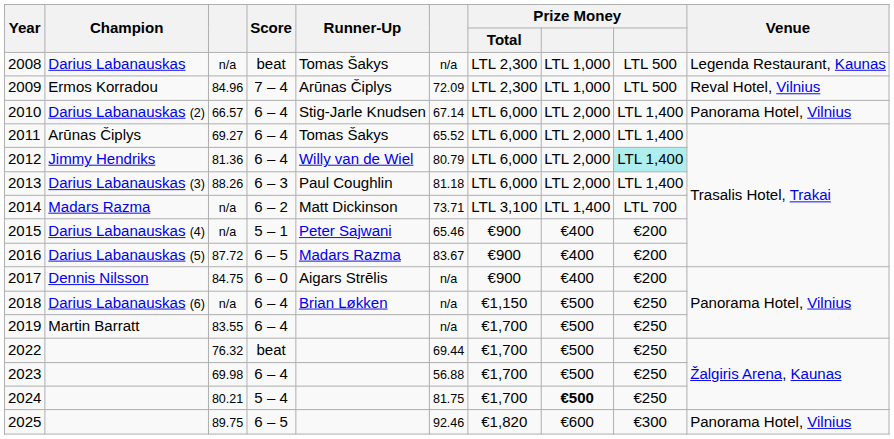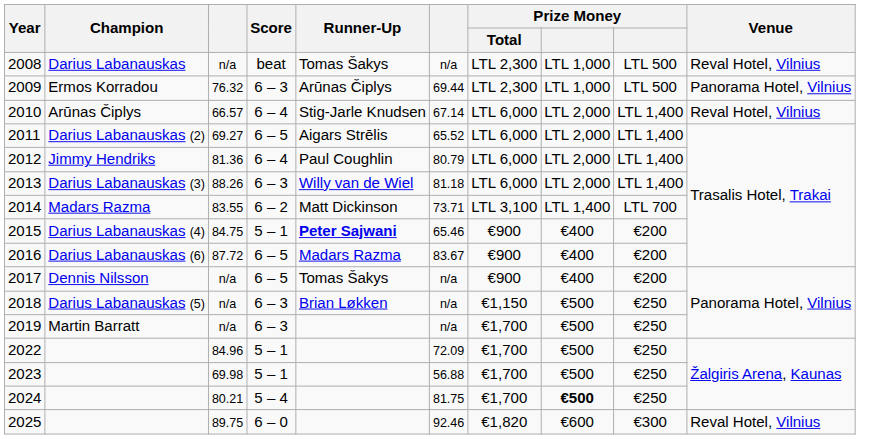 <table class="wikitable sortable">
 <tr>
 <th rowspan=2>Year</th>
 <th rowspan=2>Champion</th>
 <th rowspan=2></th>
 <th rowspan=2>Score</th>
 <th rowspan=2>Runner-Up</th>
 <th rowspan=2></th>
 <th colspan=3>Prize Money</th>
 <th rowspan=2>Venue</th>
 </tr>
 <tr>
 <th>Total</th>
 <th></th>
 <th></th>
 </tr>
 <tr>
 <td>2008</td>
 <td> <a href='#'>Darius Labanauskas</a></td>
 <td align=center><small><span>n/a</span></small></td>
 <td align=center>beat</td>
 <td> Tomas Šakys</td>
 <td align=center><small><span>n/a</span></small></td>
 <td align=center>LTL 2,300</td>
 <td align=center>LTL 1,000</td>
 <td align=center>LTL 500</td>
-<td>Legenda Restaurant, <a href='#'>Kaunas</a></td>
+<td>Reval Hotel, <a href='#'>Vilnius</a></td>
 </tr>
 <tr>
 <td>2009</td>
 <td> Ermos Korradou</td>
-<td align=center><small><span>84.96</span></small></td>
-<td align=center>7 – 4</td>
+<td align=center><small><span>76.32</span></small></td>
+<td align=center>6 – 3</td>
 <td> Arūnas Čiplys</td>
-<td align=center><small><span>72.09</span></small></td>
+<td align=center><small><span>69.44</span></small></td>
 <td align=center>LTL 2,300</td>
 <td align=center>LTL 1,000</td>
 <td align=center>LTL 500</td>
-<td>Reval Hotel, <a href='#'>Vilnius</a></td>
+<td>Panorama Hotel, <a href='#'>Vilnius</a></td>
 </tr>
 <tr>
 <td>2010</td>
-<td> <a href='#'>Darius Labanauskas</a> <small>(2)</small></td>
+<td> Arūnas Čiplys</td>
 <td align=center><small><span>66.57</span></small></td>
 <td align=center>6 – 4</td>
 <td> Stig-Jarle Knudsen</td>
 <td align=center><small><span>67.14</span></small></td>
 <td align=center>LTL 6,000</td>
 <td align=center>LTL 2,000</td>
 <td align=center>LTL 1,400</td>
-<td>Panorama Hotel, <a href='#'>Vilnius</a></td>
+<td>Reval Hotel, <a href='#'>Vilnius</a></td>
 </tr>
 <tr>
 <td>2011</td>
-<td> Arūnas Čiplys</td>
+<td> <a href='#'>Darius Labanauskas</a> <small>(2)</small></td>
 <td align=center><small><span>69.27</span></small></td>
-<td align=center>6 – 4</td>
-<td> Tomas Šakys</td>
+<td align=center>6 – 5</td>
+<td> Aigars Strēlis</td>
 <td align=center><small><span>65.52</span></small></td>
 <td align=center>LTL 6,000</td>
 <td align=center>LTL 2,000</td>
 <td align=center>LTL 1,400</td>
 <td rowspan=6>Trasalis Hotel, <a href='#'>Trakai</a></td>
 </tr>
 <tr>
 <td>2012</td>
 <td> <a href='#'>Jimmy Hendriks</a></td>
 <td align=center><small><span>81.36</span></small></td>
 <td align=center>6 – 4</td>
-<td> <a href='#'>Willy van de Wiel</a></td>
+<td> Paul Coughlin</td>
 <td align=center><small><span>80.79</span></small></td>
 <td align=center>LTL 6,000</td>
 <td align=center>LTL 2,000</td>
-<td align=center style="background: paleturquoise;">LTL 1,400</td>
+<td align=center>LTL 1,400</td>
 </tr>
 <tr>
 <td>2013</td>
 <td> <a href='#'>Darius Labanauskas</a> <small>(3)</small></td>
 <td align=center><small><span>88.26</span></small></td>
 <td align=center>6 – 3</td>
-<td> Paul Coughlin</td>
+<td> <a href='#'>Willy van de Wiel</a></td>
 <td align=center><small><span>81.18</span></small></td>
 <td align=center>LTL 6,000</td>
 <td align=center>LTL 2,000</td>
 <td align=center>LTL 1,400</td>
 </tr>
 <tr>
 <td>2014</td>
 <td> <a href='#'>Madars Razma</a></td>
-<td align=center><small><span>n/a</span></small></td>
+<td align=center><small><span>83.55</span></small></td>
 <td align=center>6 – 2</td>
 <td> Matt Dickinson</td>
 <td align=center><small><span>73.71</span></small></td>
 <td align=center>LTL 3,100</td>
 <td align=center>LTL 1,400</td>
 <td align=center>LTL 700</td>
 </tr>
 <tr>
 <td>2015</td>
 <td> <a href='#'>Darius Labanauskas</a> <small>(4)</small></td>
-<td align=center><small><span>n/a</span></small></td>
+<td align=center><small><span>84.75</span></small></td>
 <td align=center>5 – 1</td>
-<td> <a href='#'>Peter Sajwani</a></td>
+<td><strong> <a href='#'>Peter Sajwani</a></strong></td>
 <td align=center><small><span>65.46</span></small></td>
 <td align=center>€900</td>
 <td align=center>€400</td>
 <td align=center>€200</td>
 </tr>
 <tr>
 <td>2016</td>
-<td> <a href='#'>Darius Labanauskas</a> <small>(5)</small></td>
+<td> <a href='#'>Darius Labanauskas</a> <small>(6)</small></td>
 <td align=center><small><span>87.72</span></small></td>
 <td align=center>6 – 5</td>
 <td> <a href='#'>Madars Razma</a></td>
 <td align=center><small><span>83.67</span></small></td>
 <td align=center>€900</td>
 <td align=center>€400</td>
 <td align=center>€200</td>
 </tr>
 <tr>
 <td>2017</td>
 <td> <a href='#'>Dennis Nilsson</a></td>
-<td align=center><small><span>84.75</span></small></td>
-<td align=center>6 – 0</td>
-<td> Aigars Strēlis</td>
+<td align=center><small><span>n/a</span></small></td>
+<td align=center>6 – 5</td>
+<td> Tomas Šakys</td>
 <td align=center><small><span>n/a</span></small></td>
 <td align=center>€900</td>
 <td align=center>€400</td>
 <td align=center>€200</td>
 <td rowspan=3>Panorama Hotel, <a href='#'>Vilnius</a></td>
 </tr>
 <tr>
 <td>2018</td>
-<td> <a href='#'>Darius Labanauskas</a> <small>(6)</small></td>
+<td> <a href='#'>Darius Labanauskas</a> <small>(5)</small></td>
 <td align=center><small><span>n/a</span></small></td>
-<td align=center>6 – 4</td>
+<td align=center>6 – 3</td>
 <td> <a href='#'>Brian Løkken</a></td>
 <td align=center><small><span>n/a</span></small></td>
 <td align=center>€1,150</td>
 <td align=center>€500</td>
 <td align=center>€250</td>
 </tr>
 <tr>
 <td>2019</td>
 <td> Martin Barratt</td>
-<td align=center><small><span>83.55</span></small></td>
-<td align=center>6 – 4</td>
+<td align=center><small><span>n/a</span></small></td>
+<td align=center>6 – 3</td>
 <td></td>
 <td align=center><small><span>n/a</span></small></td>
 <td align=center>€1,700</td>
 <td align=center>€500</td>
 <td align=center>€250</td>
 </tr>
 <tr>
 <td>2022</td>
 <td></td>
-<td align=center><small><span>76.32</span></small></td>
-<td align=center>beat</td>
+<td align=center><small><span>84.96</span></small></td>
+<td align=center>5 – 1</td>
 <td></td>
-<td align=center><small><span>69.44</span></small></td>
+<td align=center><small><span>72.09</span></small></td>
 <td align=center>€1,700</td>
 <td align=center>€500</td>
 <td align=center>€250</td>
 <td rowspan=3><a href='#'>Žalgiris Arena</a>, <a href='#'>Kaunas</a></td>
 </tr>
 <tr>
 <td>2023</td>
 <td></td>
 <td align=center><small><span>69.98</span></small></td>
-<td align=center>6 – 4</td>
+<td align=center>5 – 1</td>
 <td></td>
 <td align=center><small><span>56.88</span></small></td>
 <td align=center>€1,700</td>
 <td align=center>€500</td>
 <td align=center>€250</td>
 </tr>
 <tr>
 <td>2024</td>
 <td></td>
 <td align=center><small><span>80.21</span></small></td>
 <td align=center>5 – 4</td>
 <td></td>
 <td align=center><small><span>81.75</span></small></td>
 <td align=center>€1,700</td>
 <td align=center><strong>€500</strong></td>
 <td align=center>€250</td>
 </tr>
 <tr>
 <td>2025</td>
 <td></td>
 <td align=center><small><span>89.75</span></small></td>
-<td align=center>6 – 5</td>
+<td align=center>6 – 0</td>
 <td></td>
 <td align=center><small><span>92.46</span></small></td>
 <td align=center>€1,820</td>
 <td align=center>€600</td>
 <td align=center>€300</td>
-<td>Panorama Hotel, <a href='#'>Vilnius</a></td>
+<td>Reval Hotel, <a href='#'>Vilnius</a></td>
 </tr>
 </table>
